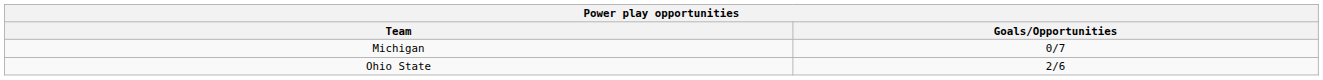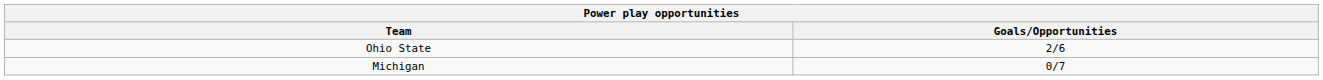 <table class="wikitable" style="width:100%;text-align: center;">
 <tr>
 <th colspan=2>Power play opportunities</th>
 </tr>
 <tr>
 <th style="width:60%;">Team</th>
 <th style="width:40%;">Goals/Opportunities</th>
 </tr>
 <tr>
+<td>Ohio State</td>
+<td>2/6</td>
+</tr>
+<tr>
 <td>Michigan</td>
 <td>0/7</td>
 </tr>
-<tr>
-<td>Ohio State</td>
-<td>2/6</td>
-</tr>
 </table>
